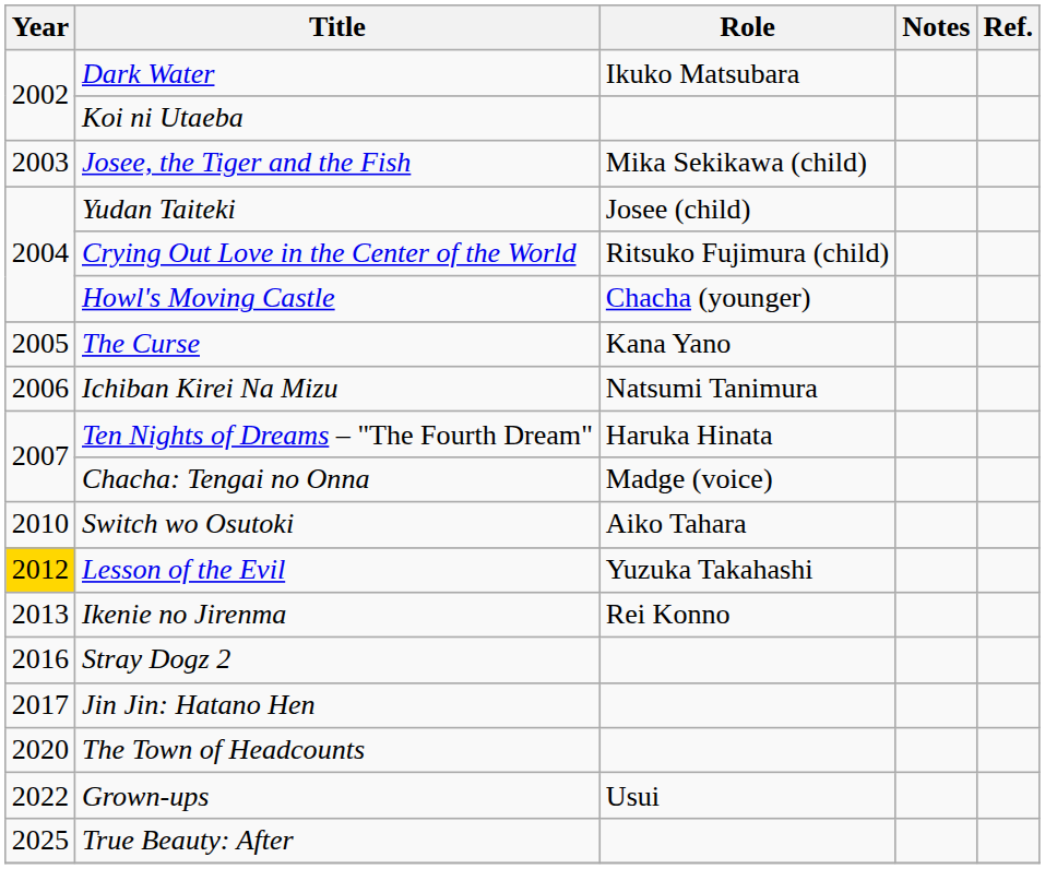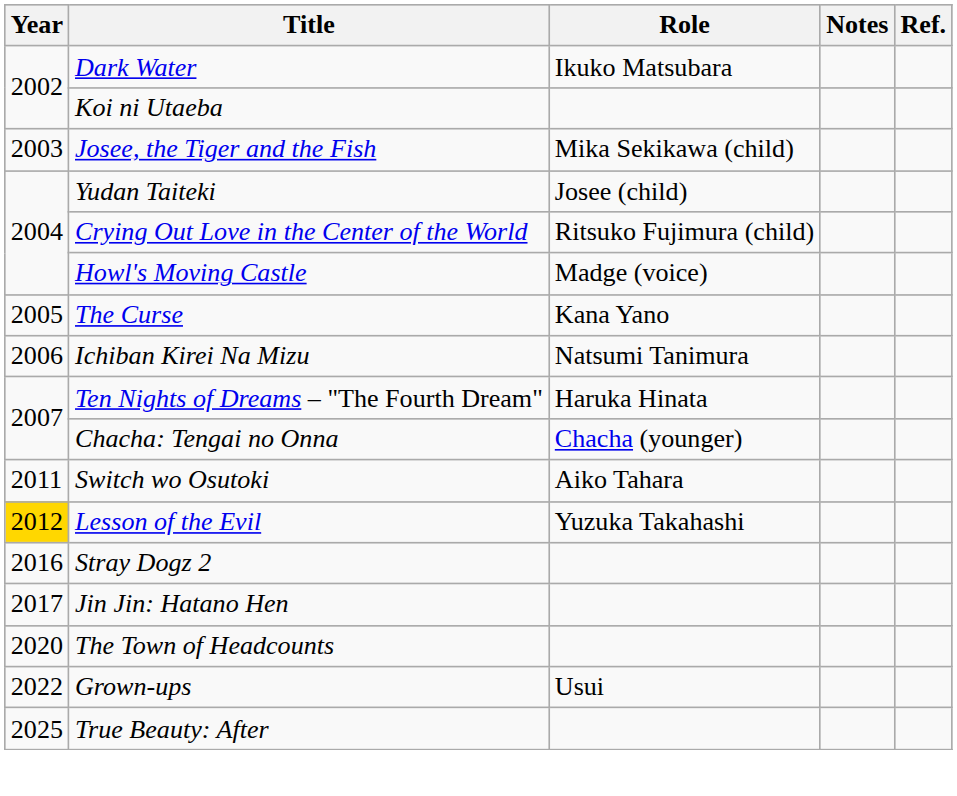 <table class="wikitable">
 <tr>
 <th>Year</th>
 <th>Title</th>
 <th>Role</th>
 <th>Notes</th>
 <th>Ref.</th>
 </tr>
 <tr>
 <td rowspan=2>2002</td>
 <td><em><a href='#'>Dark Water</a></em></td>
 <td>Ikuko Matsubara</td>
 <td></td>
 <td></td>
 </tr>
 <tr>
 <td><em>Koi ni Utaeba</em></td>
 <td></td>
 <td></td>
 <td></td>
 </tr>
 <tr>
 <td>2003</td>
 <td><em><a href='#'>Josee, the Tiger and the Fish</a></em></td>
 <td>Mika Sekikawa (child)</td>
 <td></td>
 <td></td>
 </tr>
 <tr>
 <td rowspan=3>2004</td>
 <td><em>Yudan Taiteki</em></td>
 <td>Josee (child)</td>
 <td></td>
 <td></td>
 </tr>
 <tr>
 <td><em><a href='#'>Crying Out Love in the Center of the World</a></em></td>
 <td>Ritsuko Fujimura (child)</td>
 <td></td>
 <td></td>
 </tr>
 <tr>
 <td><em><a href='#'>Howl's Moving Castle</a></em></td>
-<td><a href='#'>Chacha</a> (younger)</td>
+<td>Madge (voice)</td>
 <td></td>
 <td></td>
 </tr>
 <tr>
 <td>2005</td>
 <td><em><a href='#'>The Curse</a></em></td>
 <td>Kana Yano</td>
 <td></td>
 <td></td>
 </tr>
 <tr>
 <td>2006</td>
 <td><em>Ichiban Kirei Na Mizu</em></td>
 <td>Natsumi Tanimura</td>
 <td></td>
 <td></td>
 </tr>
 <tr>
 <td rowspan=2>2007</td>
 <td><em><a href='#'>Ten Nights of Dreams</a></em> – "The Fourth Dream"</td>
 <td>Haruka Hinata</td>
 <td></td>
 <td></td>
 </tr>
 <tr>
 <td><em>Chacha: Tengai no Onna</em></td>
-<td>Madge (voice)</td>
+<td><a href='#'>Chacha</a> (younger)</td>
 <td></td>
 <td></td>
 </tr>
 <tr>
-<td>2010</td>
+<td>2011</td>
 <td><em>Switch wo Osutoki</em></td>
 <td>Aiko Tahara</td>
 <td></td>
 <td></td>
 </tr>
 <tr>
 <td style="background: gold;">2012</td>
 <td><em><a href='#'>Lesson of the Evil</a></em></td>
 <td>Yuzuka Takahashi</td>
-<td></td>
-<td></td>
-</tr>
-<tr>
-<td>2013</td>
-<td><em>Ikenie no Jirenma</em></td>
-<td>Rei Konno</td>
 <td></td>
 <td></td>
 </tr>
 <tr>
 <td>2016</td>
 <td><em>Stray Dogz 2</em></td>
 <td></td>
 <td></td>
 <td></td>
 </tr>
 <tr>
 <td>2017</td>
 <td><em>Jin Jin: Hatano Hen</em></td>
 <td></td>
 <td></td>
 <td></td>
 </tr>
 <tr>
 <td>2020</td>
 <td><em>The Town of Headcounts</em></td>
 <td></td>
 <td></td>
 <td></td>
 </tr>
 <tr>
 <td>2022</td>
 <td><em>Grown-ups</em></td>
 <td>Usui</td>
 <td></td>
 <td></td>
 </tr>
 <tr>
 <td>2025</td>
 <td><em>True Beauty: After</em></td>
 <td></td>
 <td></td>
 <td></td>
 </tr>
 <tr>
 </tr>
 </table>
